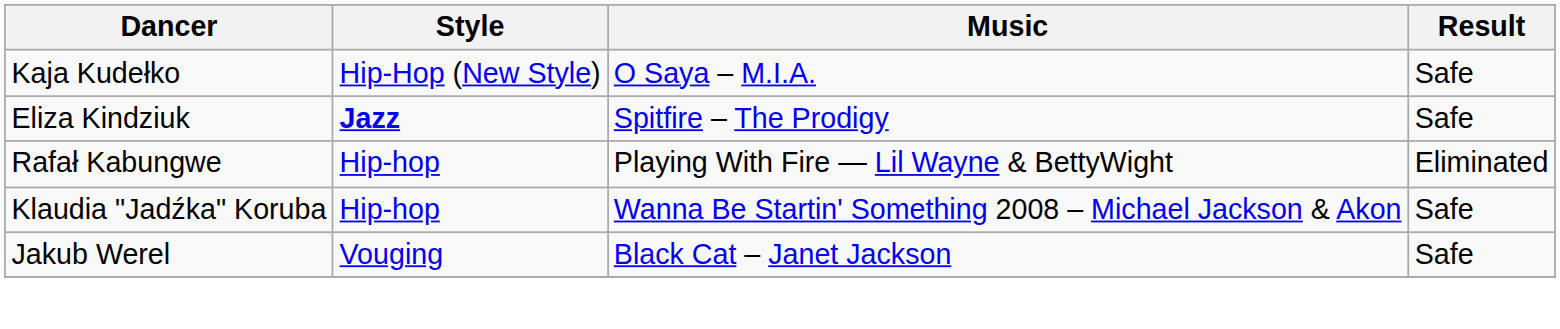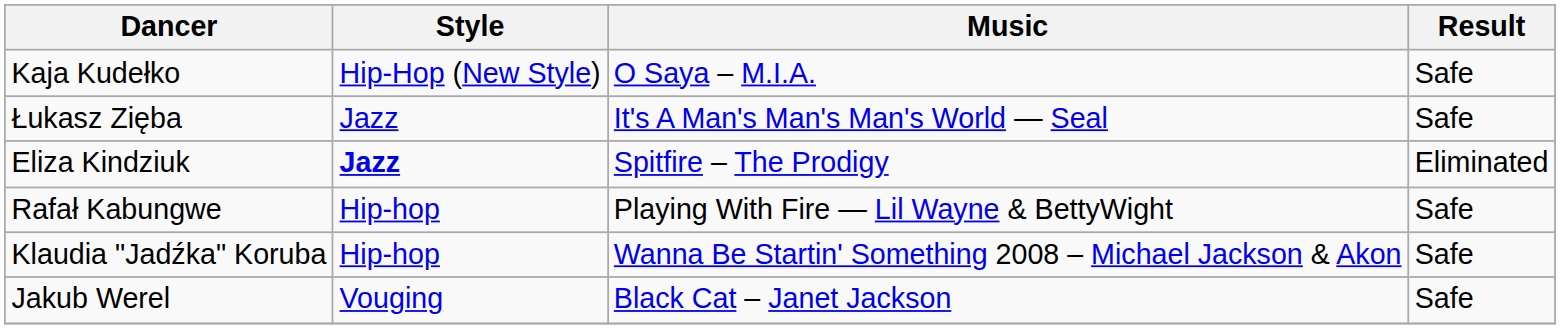 <table class="wikitable">
 <tr>
 <th>Dancer</th>
 <th>Style</th>
 <th>Music</th>
 <th>Result</th>
 </tr>
 <tr>
 <td>Kaja Kudełko</td>
 <td><a href='#'>Hip-Hop</a> (<a href='#'>New Style</a>)</td>
 <td><a href='#'>O Saya</a> – <a href='#'>M.I.A.</a></td>
 <td>Safe</td>
 </tr>
 <tr>
+<td>Łukasz Zięba</td>
+<td><a href='#'>Jazz</a></td>
+<td><a href='#'>It's A Man's Man's Man's World</a> — <a href='#'>Seal</a></td>
+<td>Safe</td>
+</tr>
+<tr>
 <td>Eliza Kindziuk</td>
 <td><strong><a href='#'>Jazz</a></strong></td>
 <td><a href='#'>Spitfire</a> – <a href='#'>The Prodigy</a></td>
-<td>Safe</td>
+<td>Eliminated</td>
 </tr>
 <tr>
 <td>Rafał Kabungwe</td>
 <td><a href='#'>Hip-hop</a></td>
 <td>Playing With Fire — <a href='#'>Lil Wayne</a> & BettyWight</td>
-<td>Eliminated</td>
+<td>Safe</td>
 </tr>
 <tr>
 <td>Klaudia "Jadźka" Koruba</td>
 <td><a href='#'>Hip-hop</a></td>
 <td><a href='#'>Wanna Be Startin' Something</a> 2008 – <a href='#'>Michael Jackson</a> & <a href='#'>Akon</a></td>
 <td>Safe</td>
 </tr>
 <tr>
 <td>Jakub Werel</td>
 <td><a href='#'>Vouging</a></td>
 <td><a href='#'>Black Cat</a> – <a href='#'>Janet Jackson</a></td>
 <td>Safe</td>
 </tr>
 <tr>
 </tr>
 </table>
